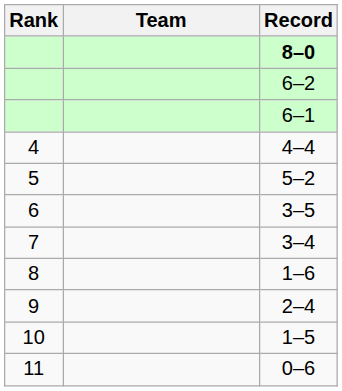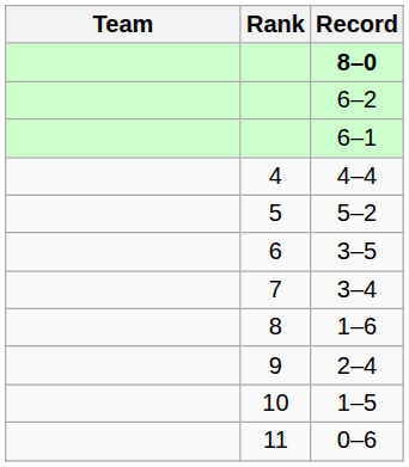 <table class="wikitable">
 <tr>
+<th width=150px>Team</th>
 <th>Rank</th>
-<th width=150px>Team</th>
 <th>Record</th>
 </tr>
 <tr bgcolor=ccffcc>
+<td><strong></strong></td>
 <td align=center></td>
-<td><strong></strong></td>
 <td align=center><strong>8–0</strong></td>
 </tr>
 <tr bgcolor=ccffcc>
+<td></td>
 <td align=center></td>
-<td></td>
 <td align=center>6–2</td>
 </tr>
 <tr bgcolor=ccffcc>
+<td></td>
 <td align=center></td>
-<td></td>
 <td align=center>6–1</td>
 </tr>
 <tr>
+<td></td>
 <td align=center>4</td>
-<td></td>
 <td align=center>4–4</td>
 </tr>
 <tr>
+<td></td>
 <td align=center>5</td>
-<td></td>
 <td align=center>5–2</td>
 </tr>
 <tr>
+<td></td>
 <td align=center>6</td>
-<td></td>
 <td align=center>3–5</td>
 </tr>
 <tr>
+<td></td>
 <td align=center>7</td>
-<td></td>
 <td align=center>3–4</td>
 </tr>
 <tr>
+<td></td>
 <td align=center>8</td>
-<td></td>
 <td align=center>1–6</td>
 </tr>
 <tr>
+<td></td>
 <td align=center>9</td>
-<td></td>
 <td align=center>2–4</td>
 </tr>
 <tr>
+<td></td>
 <td align=center>10</td>
-<td></td>
 <td align=center>1–5</td>
 </tr>
 <tr>
+<td></td>
 <td align=center>11</td>
-<td></td>
 <td align=center>0–6</td>
 </tr>
 </table>
